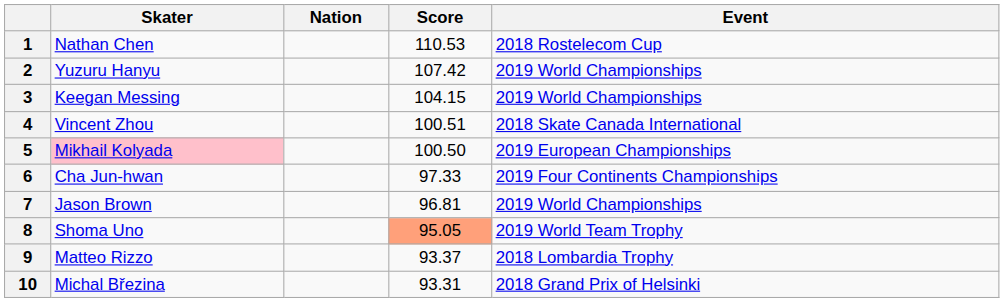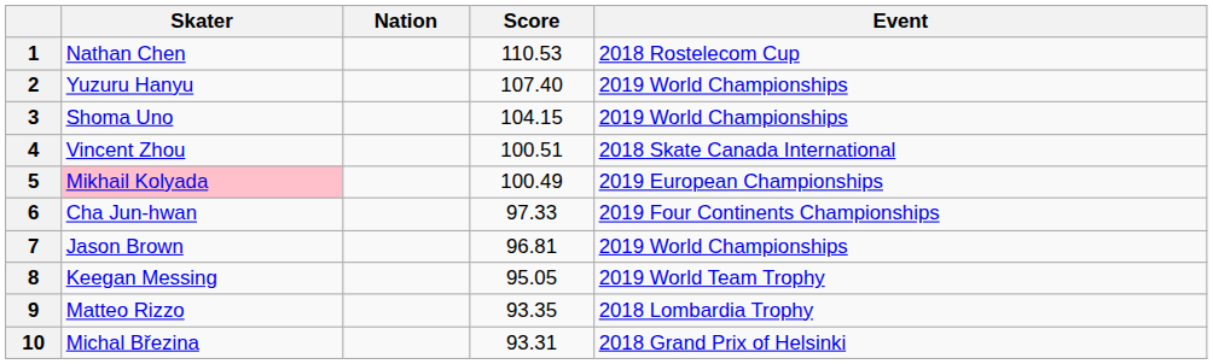 <table class="wikitable sortable" style="text-align:left; width:75%">
 <tr>
 <th scope="col"></th>
 <th scope="col">Skater</th>
 <th scope="col">Nation</th>
 <th scope="col">Score</th>
 <th scope="col">Event</th>
 </tr>
 <tr>
 <th scope="row">1</th>
 <td><a href='#'>Nathan Chen</a></td>
 <td></td>
 <td style="text-align:center;">110.53</td>
 <td><a href='#'>2018 Rostelecom Cup</a></td>
 </tr>
 <tr>
 <th scope="row">2</th>
 <td><a href='#'>Yuzuru Hanyu</a></td>
 <td></td>
-<td style="text-align:center;">107.42</td>
+<td style="text-align:center;">107.40</td>
 <td><a href='#'>2019 World Championships</a></td>
 </tr>
 <tr>
 <th scope="row">3</th>
-<td><a href='#'>Keegan Messing</a></td>
+<td><a href='#'>Shoma Uno</a></td>
 <td></td>
 <td style="text-align:center;">104.15</td>
 <td><a href='#'>2019 World Championships</a></td>
 </tr>
 <tr>
 <th scope="row">4</th>
 <td><a href='#'>Vincent Zhou</a></td>
 <td></td>
 <td style="text-align:center;">100.51</td>
 <td><a href='#'>2018 Skate Canada International</a></td>
 </tr>
 <tr>
 <th scope="row">5</th>
 <td style="background: pink;"><a href='#'>Mikhail Kolyada</a></td>
 <td></td>
-<td style="text-align:center;">100.50</td>
+<td style="text-align:center;">100.49</td>
 <td><a href='#'>2019 European Championships</a></td>
 </tr>
 <tr>
 <th scope="row">6</th>
 <td><a href='#'>Cha Jun-hwan</a></td>
 <td></td>
 <td style="text-align:center;">97.33</td>
 <td><a href='#'>2019 Four Continents Championships</a></td>
 </tr>
 <tr>
 <th scope="row">7</th>
 <td><a href='#'>Jason Brown</a></td>
 <td></td>
 <td style="text-align:center;">96.81</td>
 <td><a href='#'>2019 World Championships</a></td>
 </tr>
 <tr>
 <th scope="row">8</th>
-<td><a href='#'>Shoma Uno</a></td>
+<td><a href='#'>Keegan Messing</a></td>
 <td></td>
-<td style="background: lightsalmon; text-align:center;">95.05</td>
+<td style="text-align:center;">95.05</td>
 <td><a href='#'>2019 World Team Trophy</a></td>
 </tr>
 <tr>
 <th scope="row">9</th>
 <td><a href='#'>Matteo Rizzo</a></td>
 <td></td>
-<td style="text-align:center;">93.37</td>
+<td style="text-align:center;">93.35</td>
 <td><a href='#'>2018 Lombardia Trophy</a></td>
 </tr>
 <tr>
 <th scope="row">10</th>
 <td><a href='#'>Michal Březina</a></td>
 <td></td>
 <td style="text-align:center;">93.31</td>
 <td><a href='#'>2018 Grand Prix of Helsinki</a></td>
 </tr>
 </table>
